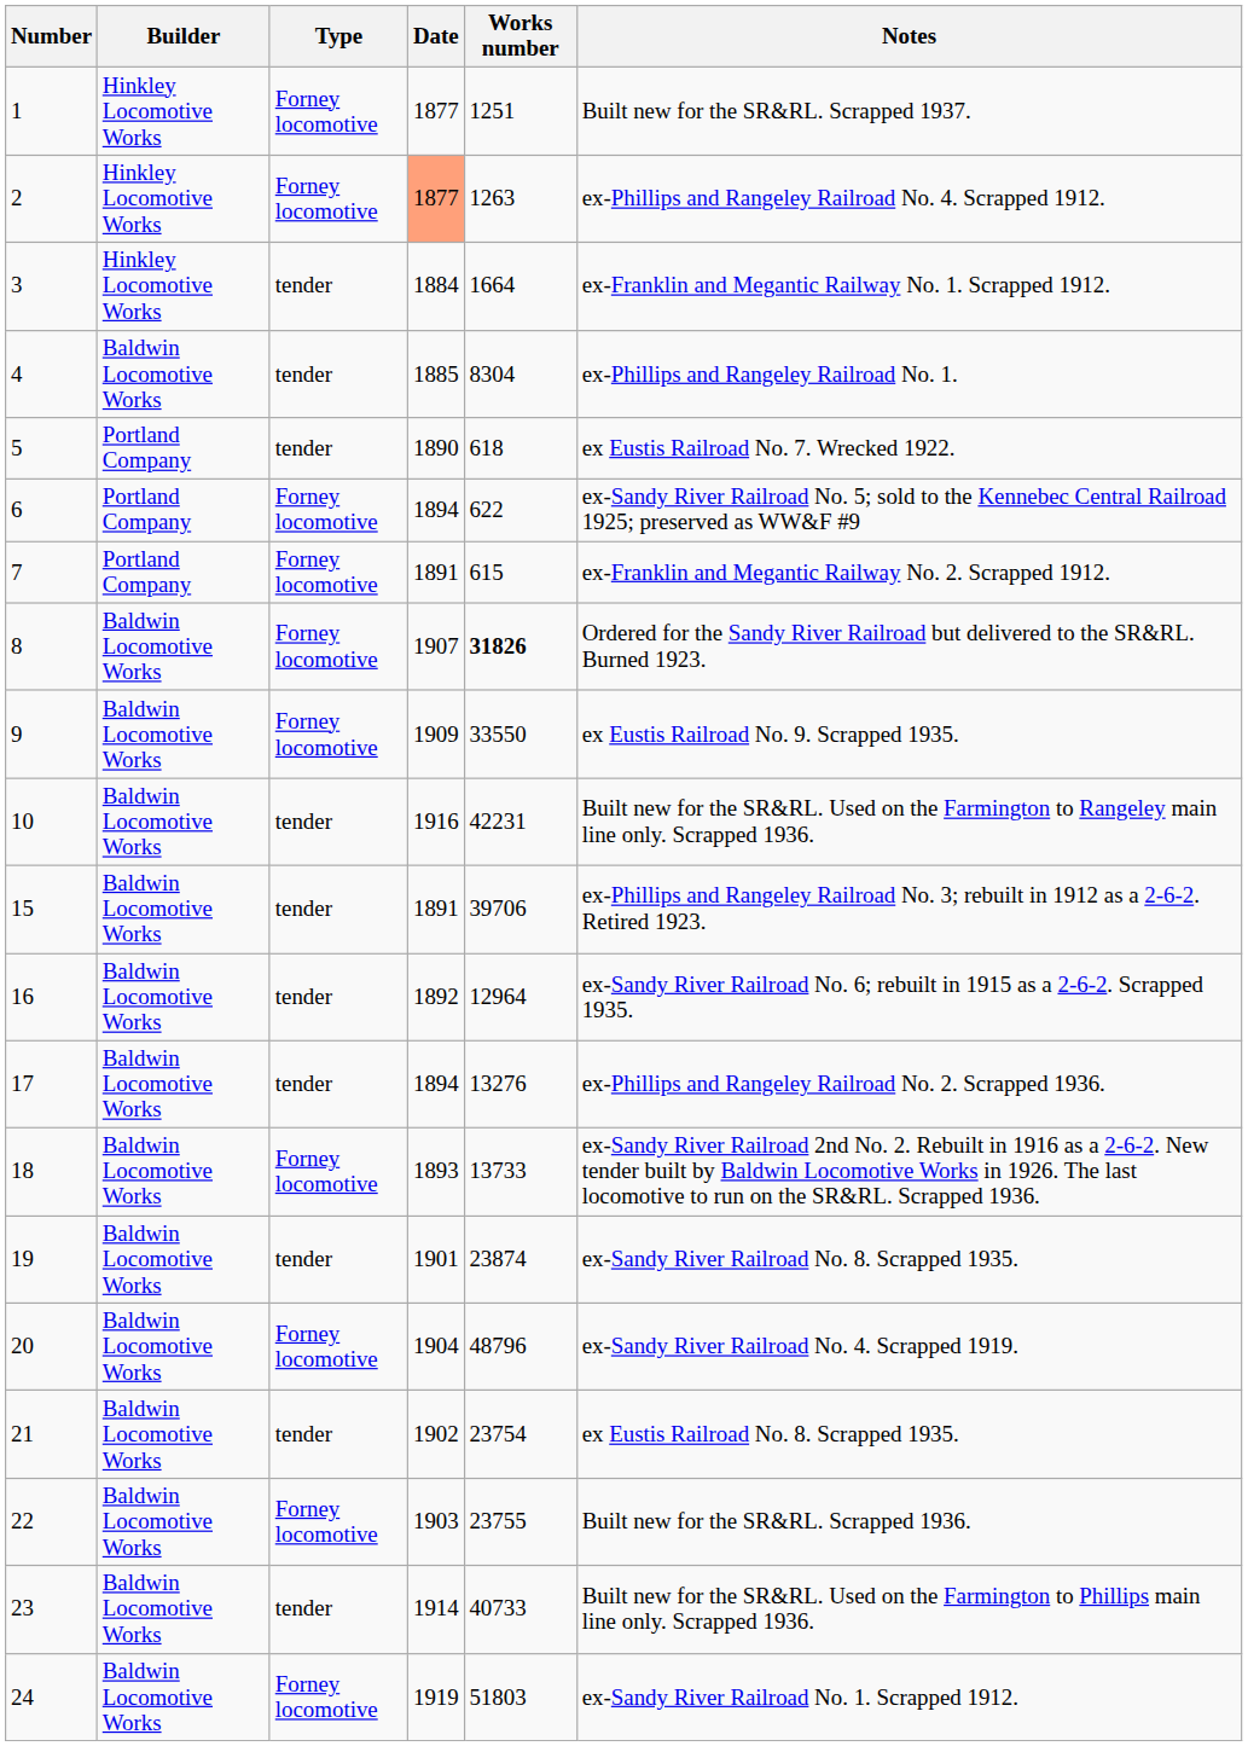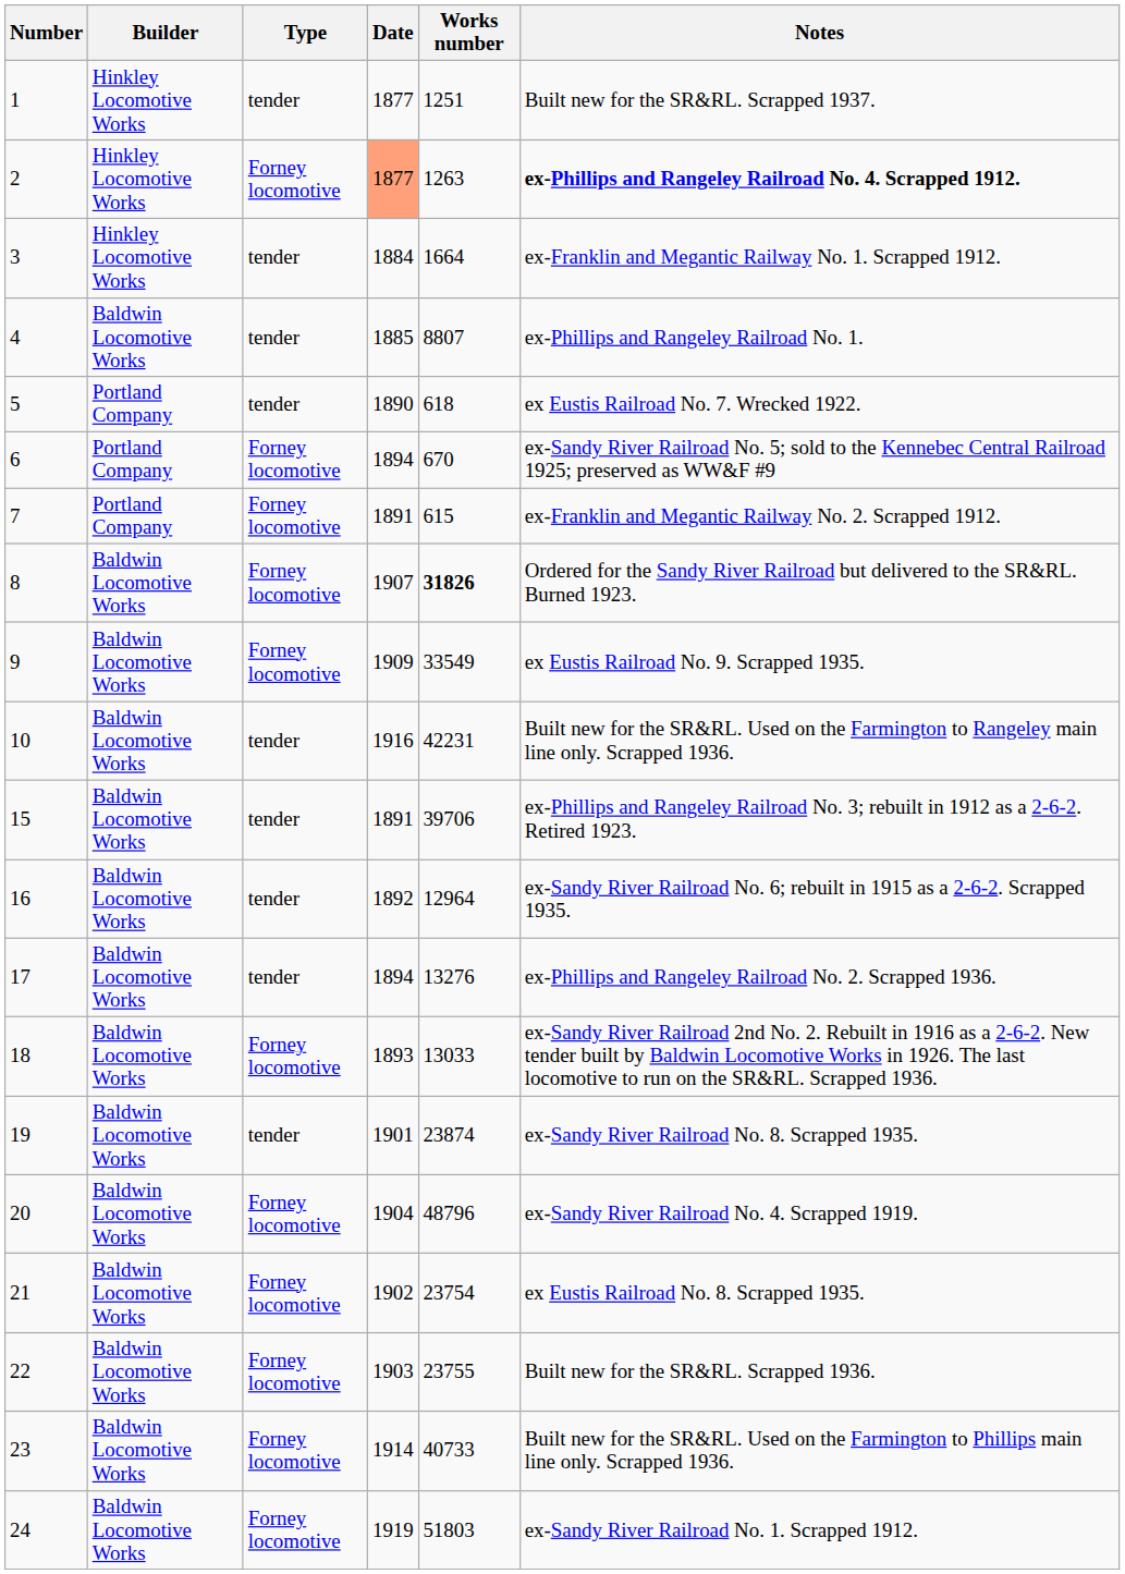 <table class="wikitable">
 <tr>
 <th>Number</th>
 <th>Builder</th>
 <th>Type</th>
 <th>Date</th>
 <th>Works number</th>
 <th>Notes</th>
 </tr>
 <tr>
 <td>1</td>
 <td><a href='#'>Hinkley Locomotive Works</a></td>
-<td> <a href='#'>Forney locomotive</a></td>
+<td> tender</td>
 <td>1877</td>
 <td>1251</td>
 <td>Built new for the SR&RL.  Scrapped 1937.</td>
 </tr>
 <tr>
 <td>2</td>
 <td><a href='#'>Hinkley Locomotive Works</a></td>
 <td> <a href='#'>Forney locomotive</a></td>
 <td style="background: lightsalmon;">1877</td>
 <td>1263</td>
-<td>ex-<a href='#'>Phillips and Rangeley Railroad</a> No. 4.  Scrapped 1912.</td>
+<td><strong>ex-<a href='#'>Phillips and Rangeley Railroad</a> No. 4.  Scrapped 1912.</strong></td>
 </tr>
 <tr>
 <td>3</td>
 <td><a href='#'>Hinkley Locomotive Works</a></td>
 <td> tender</td>
 <td>1884</td>
 <td>1664</td>
 <td>ex-<a href='#'>Franklin and Megantic Railway</a> No. 1.  Scrapped 1912.</td>
 </tr>
 <tr>
 <td>4</td>
 <td><a href='#'>Baldwin Locomotive Works</a></td>
 <td> tender</td>
 <td>1885</td>
-<td>8304</td>
+<td>8807</td>
 <td>ex-<a href='#'>Phillips and Rangeley Railroad</a> No. 1.</td>
 </tr>
 <tr>
 <td>5</td>
 <td><a href='#'>Portland Company</a></td>
 <td> tender</td>
 <td>1890</td>
 <td>618</td>
 <td>ex <a href='#'>Eustis Railroad</a> No. 7.  Wrecked 1922.</td>
 </tr>
 <tr>
 <td>6</td>
 <td><a href='#'>Portland Company</a></td>
 <td> <a href='#'>Forney locomotive</a></td>
 <td>1894</td>
-<td>622</td>
+<td>670</td>
 <td>ex-<a href='#'>Sandy River Railroad</a> No. 5; sold to the <a href='#'>Kennebec Central Railroad</a> 1925; preserved as WW&F #9</td>
 </tr>
 <tr>
 <td>7</td>
 <td><a href='#'>Portland Company</a></td>
 <td> <a href='#'>Forney locomotive</a></td>
 <td>1891</td>
 <td>615</td>
 <td>ex-<a href='#'>Franklin and Megantic Railway</a> No. 2.  Scrapped 1912.</td>
 </tr>
 <tr>
 <td>8</td>
 <td><a href='#'>Baldwin Locomotive Works</a></td>
 <td> <a href='#'>Forney locomotive</a></td>
 <td>1907</td>
 <td><strong>31826</strong></td>
 <td>Ordered for the <a href='#'>Sandy River Railroad</a> but delivered to the SR&RL.  Burned 1923.</td>
 </tr>
 <tr>
 <td>9</td>
 <td><a href='#'>Baldwin Locomotive Works</a></td>
 <td> <a href='#'>Forney locomotive</a></td>
 <td>1909</td>
-<td>33550</td>
+<td>33549</td>
 <td>ex <a href='#'>Eustis Railroad</a> No. 9.  Scrapped 1935.</td>
 </tr>
 <tr>
 <td>10</td>
 <td><a href='#'>Baldwin Locomotive Works</a></td>
 <td> tender</td>
 <td>1916</td>
 <td>42231</td>
 <td>Built new for the SR&RL. Used on the <a href='#'>Farmington</a> to <a href='#'>Rangeley</a> main line only.  Scrapped 1936.</td>
 </tr>
 <tr>
 <td>15</td>
 <td><a href='#'>Baldwin Locomotive Works</a></td>
 <td> tender</td>
 <td>1891</td>
 <td>39706</td>
 <td>ex-<a href='#'>Phillips and Rangeley Railroad</a> No. 3; rebuilt in 1912 as a <a href='#'>2-6-2</a>.  Retired 1923.</td>
 </tr>
 <tr>
 <td>16</td>
 <td><a href='#'>Baldwin Locomotive Works</a></td>
 <td> tender</td>
 <td>1892</td>
 <td>12964</td>
 <td>ex-<a href='#'>Sandy River Railroad</a> No. 6; rebuilt in 1915 as a <a href='#'>2-6-2</a>.  Scrapped 1935.</td>
 </tr>
 <tr>
 <td>17</td>
 <td><a href='#'>Baldwin Locomotive Works</a></td>
 <td> tender</td>
 <td>1894</td>
 <td>13276</td>
 <td>ex-<a href='#'>Phillips and Rangeley Railroad</a> No. 2.  Scrapped 1936.</td>
 </tr>
 <tr>
 <td>18</td>
 <td><a href='#'>Baldwin Locomotive Works</a></td>
 <td> <a href='#'>Forney locomotive</a></td>
 <td>1893</td>
-<td>13733</td>
+<td>13033</td>
 <td>ex-<a href='#'>Sandy River Railroad</a> 2nd No. 2. Rebuilt in 1916 as a <a href='#'>2-6-2</a>.  New tender built by <a href='#'>Baldwin Locomotive Works</a> in 1926.  The last locomotive to run on the SR&RL.  Scrapped 1936.</td>
 </tr>
 <tr>
 <td>19</td>
 <td><a href='#'>Baldwin Locomotive Works</a></td>
 <td> tender</td>
 <td>1901</td>
 <td>23874</td>
 <td>ex-<a href='#'>Sandy River Railroad</a> No. 8.  Scrapped 1935.</td>
 </tr>
 <tr>
 <td>20</td>
 <td><a href='#'>Baldwin Locomotive Works</a></td>
 <td> <a href='#'>Forney locomotive</a></td>
 <td>1904</td>
 <td>48796</td>
 <td>ex-<a href='#'>Sandy River Railroad</a> No. 4.  Scrapped 1919.</td>
 </tr>
 <tr>
 <td>21</td>
 <td><a href='#'>Baldwin Locomotive Works</a></td>
-<td> tender</td>
+<td> <a href='#'>Forney locomotive</a></td>
 <td>1902</td>
 <td>23754</td>
 <td>ex <a href='#'>Eustis Railroad</a> No. 8.  Scrapped 1935.</td>
 </tr>
 <tr>
 <td>22</td>
 <td><a href='#'>Baldwin Locomotive Works</a></td>
 <td> <a href='#'>Forney locomotive</a></td>
 <td>1903</td>
 <td>23755</td>
 <td>Built new for the SR&RL.  Scrapped 1936.</td>
 </tr>
 <tr>
 <td>23</td>
 <td><a href='#'>Baldwin Locomotive Works</a></td>
-<td> tender</td>
+<td> <a href='#'>Forney locomotive</a></td>
 <td>1914</td>
 <td>40733</td>
 <td>Built new for the SR&RL.  Used on the <a href='#'>Farmington</a> to <a href='#'>Phillips</a> main line only.  Scrapped 1936.</td>
 </tr>
 <tr>
 <td>24</td>
 <td><a href='#'>Baldwin Locomotive Works</a></td>
 <td> <a href='#'>Forney locomotive</a></td>
 <td>1919</td>
 <td>51803</td>
 <td>ex-<a href='#'>Sandy River Railroad</a> No. 1.  Scrapped 1912.</td>
 </tr>
 </table>
